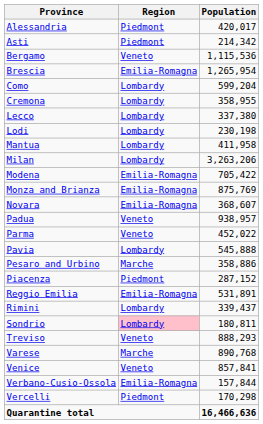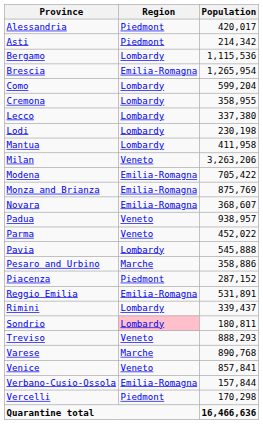 <table class="wikitable" font-size:90%;">
 <tr>
 <th>Province</th>
 <th>Region</th>
 <th>Population</th>
 </tr>
 <tr>
 <td><a href='#'>Alessandria</a></td>
 <td><a href='#'>Piedmont</a></td>
 <td style="text-align:right;">420,017</td>
 </tr>
 <tr>
 <td><a href='#'>Asti</a></td>
 <td><a href='#'>Piedmont</a></td>
 <td style="text-align:right;">214,342</td>
 </tr>
 <tr>
 <td><a href='#'>Bergamo</a></td>
-<td><a href='#'>Veneto</a></td>
+<td><a href='#'>Lombardy</a></td>
 <td style="text-align:right;">1,115,536</td>
 </tr>
 <tr>
 <td><a href='#'>Brescia</a></td>
 <td><a href='#'>Emilia-Romagna</a></td>
 <td style="text-align:right;">1,265,954</td>
 </tr>
 <tr>
 <td><a href='#'>Como</a></td>
 <td><a href='#'>Lombardy</a></td>
 <td style="text-align:right;">599,204</td>
 </tr>
 <tr>
 <td><a href='#'>Cremona</a></td>
 <td><a href='#'>Lombardy</a></td>
 <td style="text-align:right;">358,955</td>
 </tr>
 <tr>
 <td><a href='#'>Lecco</a></td>
 <td><a href='#'>Lombardy</a></td>
 <td style="text-align:right;">337,380</td>
 </tr>
 <tr>
 <td><a href='#'>Lodi</a></td>
 <td><a href='#'>Lombardy</a></td>
 <td style="text-align:right;">230,198</td>
 </tr>
 <tr>
 <td><a href='#'>Mantua</a></td>
 <td><a href='#'>Lombardy</a></td>
 <td style="text-align:right;">411,958</td>
 </tr>
 <tr>
 <td><a href='#'>Milan</a></td>
-<td><a href='#'>Lombardy</a></td>
+<td><a href='#'>Veneto</a></td>
 <td style="text-align:right;">3,263,206</td>
 </tr>
 <tr>
 <td><a href='#'>Modena</a></td>
 <td><a href='#'>Emilia-Romagna</a></td>
 <td style="text-align:right;">705,422</td>
 </tr>
 <tr>
 <td><a href='#'>Monza and Brianza</a></td>
 <td><a href='#'>Emilia-Romagna</a></td>
 <td style="text-align:right;">875,769</td>
 </tr>
 <tr>
 <td><a href='#'>Novara</a></td>
 <td><a href='#'>Emilia-Romagna</a></td>
 <td style="text-align:right;">368,607</td>
 </tr>
 <tr>
 <td><a href='#'>Padua</a></td>
 <td><a href='#'>Veneto</a></td>
 <td style="text-align:right;">938,957</td>
 </tr>
 <tr>
 <td><a href='#'>Parma</a></td>
 <td><a href='#'>Veneto</a></td>
 <td style="text-align:right;">452,022</td>
 </tr>
 <tr>
 <td><a href='#'>Pavia</a></td>
 <td><a href='#'>Lombardy</a></td>
 <td style="text-align:right;">545,888</td>
 </tr>
 <tr>
 <td><a href='#'>Pesaro and Urbino</a></td>
 <td><a href='#'>Marche</a></td>
 <td style="text-align:right;">358,886</td>
 </tr>
 <tr>
 <td><a href='#'>Piacenza</a></td>
 <td><a href='#'>Piedmont</a></td>
 <td style="text-align:right;">287,152</td>
 </tr>
 <tr>
 <td><a href='#'>Reggio Emilia</a></td>
 <td><a href='#'>Emilia-Romagna</a></td>
 <td style="text-align:right;">531,891</td>
 </tr>
 <tr>
 <td><a href='#'>Rimini</a></td>
 <td><a href='#'>Lombardy</a></td>
 <td style="text-align:right;">339,437</td>
 </tr>
 <tr>
 <td><a href='#'>Sondrio</a></td>
 <td style="background: pink;"><a href='#'>Lombardy</a></td>
 <td style="text-align:right;">180,811</td>
 </tr>
 <tr>
 <td><a href='#'>Treviso</a></td>
 <td><a href='#'>Veneto</a></td>
 <td style="text-align:right;">888,293</td>
 </tr>
 <tr>
 <td><a href='#'>Varese</a></td>
 <td><a href='#'>Marche</a></td>
 <td style="text-align:right;">890,768</td>
 </tr>
 <tr>
 <td><a href='#'>Venice</a></td>
 <td><a href='#'>Veneto</a></td>
 <td style="text-align:right;">857,841</td>
 </tr>
 <tr>
 <td><a href='#'>Verbano-Cusio-Ossola</a></td>
 <td><a href='#'>Emilia-Romagna</a></td>
 <td style="text-align:right;">157,844</td>
 </tr>
 <tr>
 <td><a href='#'>Vercelli</a></td>
 <td><a href='#'>Piedmont</a></td>
 <td style="text-align:right;">170,298</td>
 </tr>
 <tr>
 <td colspan="2"><strong>Quarantine total</strong></td>
 <td style="text-align:right;"><strong>16,466,636</strong></td>
 </tr>
 </table>
